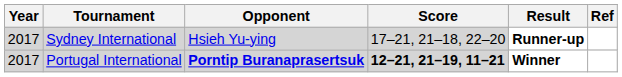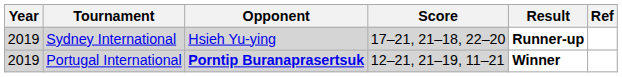 <table class="sortable wikitable" style="font-size: 90%;">
 <tr>
 <th>Year</th>
 <th>Tournament</th>
 <th>Opponent</th>
 <th>Score</th>
 <th>Result</th>
 <th>Ref</th>
 </tr>
 <tr style="background:#D5D5D5">
-<td align="center">2017</td>
+<td align="center">2019</td>
 <td align="left"><a href='#'>Sydney International</a></td>
 <td align="left"> <a href='#'>Hsieh Yu-ying</a></td>
 <td align="left">17–21, 21–18, 22–20</td>
 <td style="text-align:left; background:white"> <strong>Runner-up</strong></td>
 <td style="text-align:center; background:white"></td>
 </tr>
 <tr style="background:#D5D5D5">
-<td align="center">2017</td>
+<td align="center">2019</td>
 <td align="left"><a href='#'>Portugal International</a></td>
 <td align="left"><strong> <a href='#'>Porntip Buranaprasertsuk</a></strong></td>
-<td align="left"><strong>12–21, 21–19, 11–21</strong></td>
+<td align="left">12–21, 21–19, 11–21</td>
 <td style="text-align:left; background:white"> <strong>Winner</strong></td>
 <td style="text-align:center; background:white"></td>
 </tr>
 </table>
